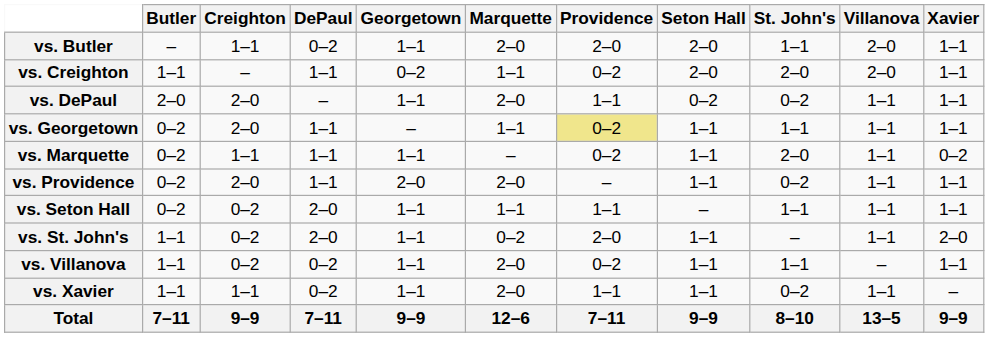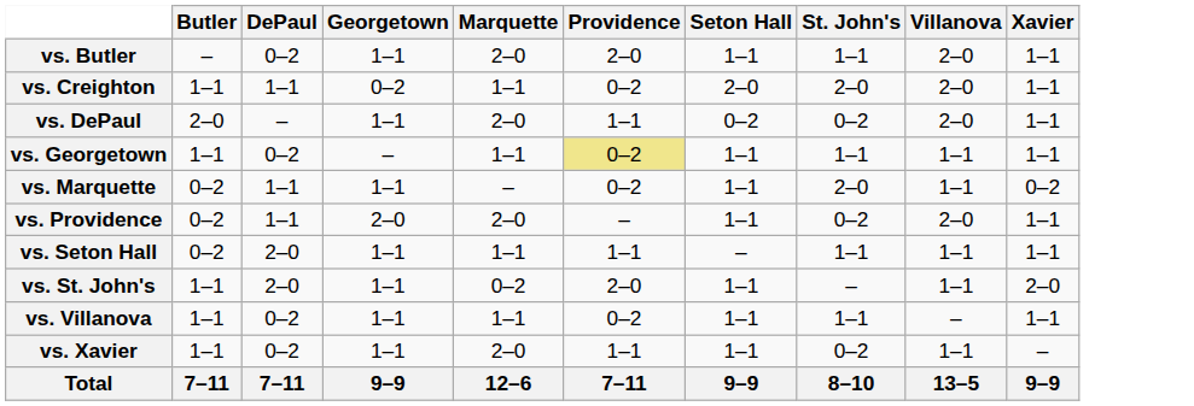 <table class="wikitable" style="white-space:nowrap;font-size:90%;">
 <tr>
 <th colspan=1 style="background:white; border-top-style:hidden; border-left-style:hidden;"   width=75> </th>
 <th style=>Butler</th>
-<th style=>Creighton</th>
 <th style=>DePaul</th>
 <th style=>Georgetown</th>
 <th style=>Marquette</th>
 <th style=>Providence</th>
 <th style=>Seton Hall</th>
 <th style=>St. John's</th>
 <th style=>Villanova</th>
 <th style=>Xavier</th>
 </tr>
 <tr style="text-align:center;">
 <th>vs. Butler</th>
 <td>–</td>
-<td>1–1</td>
 <td>0–2</td>
 <td>1–1</td>
 <td>2–0</td>
 <td>2–0</td>
-<td>2–0</td>
+<td>1–1</td>
 <td>1–1</td>
 <td>2–0</td>
 <td>1–1</td>
 </tr>
 <tr style="text-align:center;">
 <th>vs. Creighton</th>
 <td>1–1</td>
-<td>–</td>
 <td>1–1</td>
 <td>0–2</td>
 <td>1–1</td>
 <td>0–2</td>
 <td>2–0</td>
 <td>2–0</td>
 <td>2–0</td>
 <td>1–1</td>
 </tr>
 <tr style="text-align:center;">
 <th>vs. DePaul</th>
 <td>2–0</td>
-<td>2–0</td>
 <td>–</td>
 <td>1–1</td>
 <td>2–0</td>
 <td>1–1</td>
 <td>0–2</td>
 <td>0–2</td>
-<td>1–1</td>
+<td>2–0</td>
 <td>1–1</td>
 </tr>
 <tr style="text-align:center;">
 <th>vs. Georgetown</th>
+<td>1–1</td>
 <td>0–2</td>
-<td>2–0</td>
-<td>1–1</td>
 <td>–</td>
 <td>1–1</td>
 <td style="background: khaki;">0–2</td>
 <td>1–1</td>
 <td>1–1</td>
 <td>1–1</td>
 <td>1–1</td>
 </tr>
 <tr style="text-align:center;">
 <th>vs. Marquette</th>
 <td>0–2</td>
 <td>1–1</td>
 <td>1–1</td>
-<td>1–1</td>
 <td>–</td>
 <td>0–2</td>
 <td>1–1</td>
 <td>2–0</td>
 <td>1–1</td>
 <td>0–2</td>
 </tr>
 <tr style="text-align:center;">
 <th>vs. Providence</th>
 <td>0–2</td>
-<td>2–0</td>
 <td>1–1</td>
 <td>2–0</td>
 <td>2–0</td>
 <td>–</td>
 <td>1–1</td>
 <td>0–2</td>
-<td>1–1</td>
+<td>2–0</td>
 <td>1–1</td>
 </tr>
 <tr style="text-align:center;">
 <th>vs. Seton Hall</th>
-<td>0–2</td>
 <td>0–2</td>
 <td>2–0</td>
 <td>1–1</td>
 <td>1–1</td>
 <td>1–1</td>
 <td>–</td>
 <td>1–1</td>
 <td>1–1</td>
 <td>1–1</td>
 </tr>
 <tr style="text-align:center;">
 <th>vs. St. John's</th>
 <td>1–1</td>
-<td>0–2</td>
 <td>2–0</td>
 <td>1–1</td>
 <td>0–2</td>
 <td>2–0</td>
 <td>1–1</td>
 <td>–</td>
 <td>1–1</td>
 <td>2–0</td>
 </tr>
 <tr style="text-align:center;">
 <th>vs. Villanova</th>
 <td>1–1</td>
 <td>0–2</td>
-<td>0–2</td>
 <td>1–1</td>
-<td>2–0</td>
+<td>1–1</td>
 <td>0–2</td>
 <td>1–1</td>
 <td>1–1</td>
 <td>–</td>
 <td>1–1</td>
 </tr>
 <tr style="text-align:center;">
 <th>vs. Xavier</th>
-<td>1–1</td>
 <td>1–1</td>
 <td>0–2</td>
 <td>1–1</td>
 <td>2–0</td>
 <td>1–1</td>
 <td>1–1</td>
 <td>0–2</td>
 <td>1–1</td>
 <td>–<br></td>
 </tr>
 <tr style="text-align:center;">
 <th>Total</th>
 <th>7–11</th>
-<th>9–9</th>
 <th>7–11</th>
 <th>9–9</th>
 <th>12–6</th>
 <th>7–11</th>
 <th>9–9</th>
 <th>8–10</th>
 <th>13–5</th>
 <th>9–9</th>
 </tr>
 </table>
